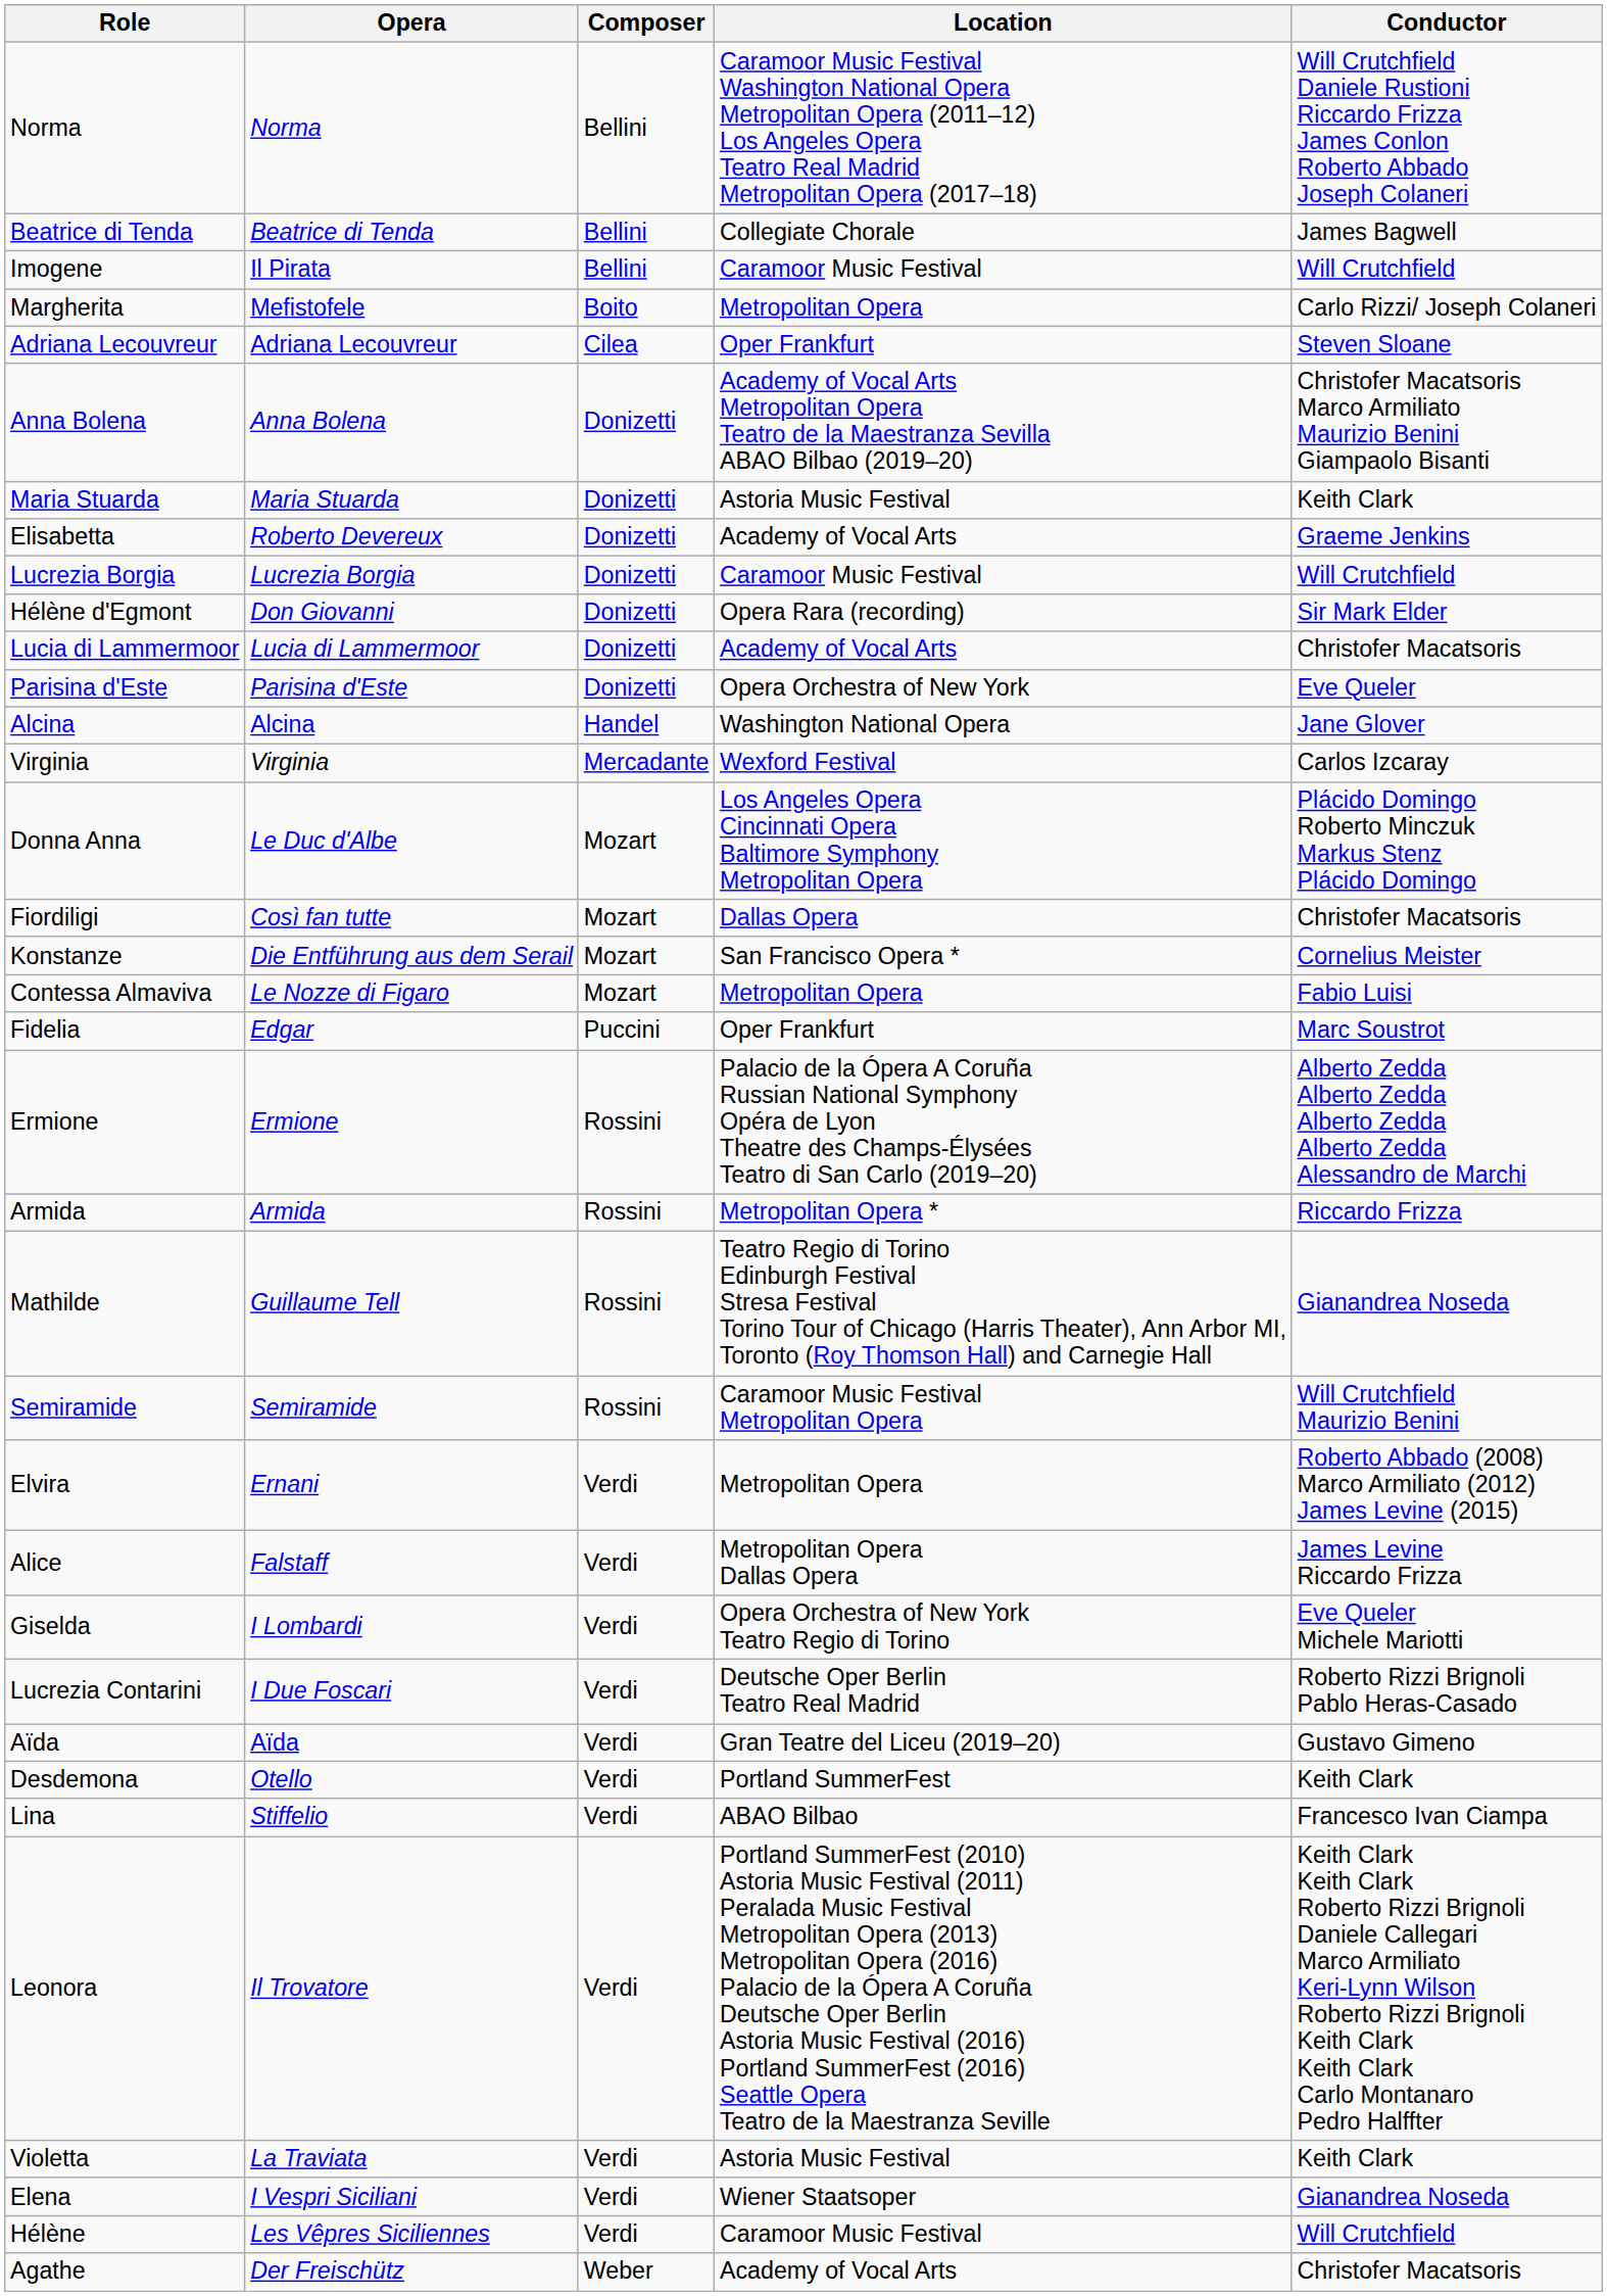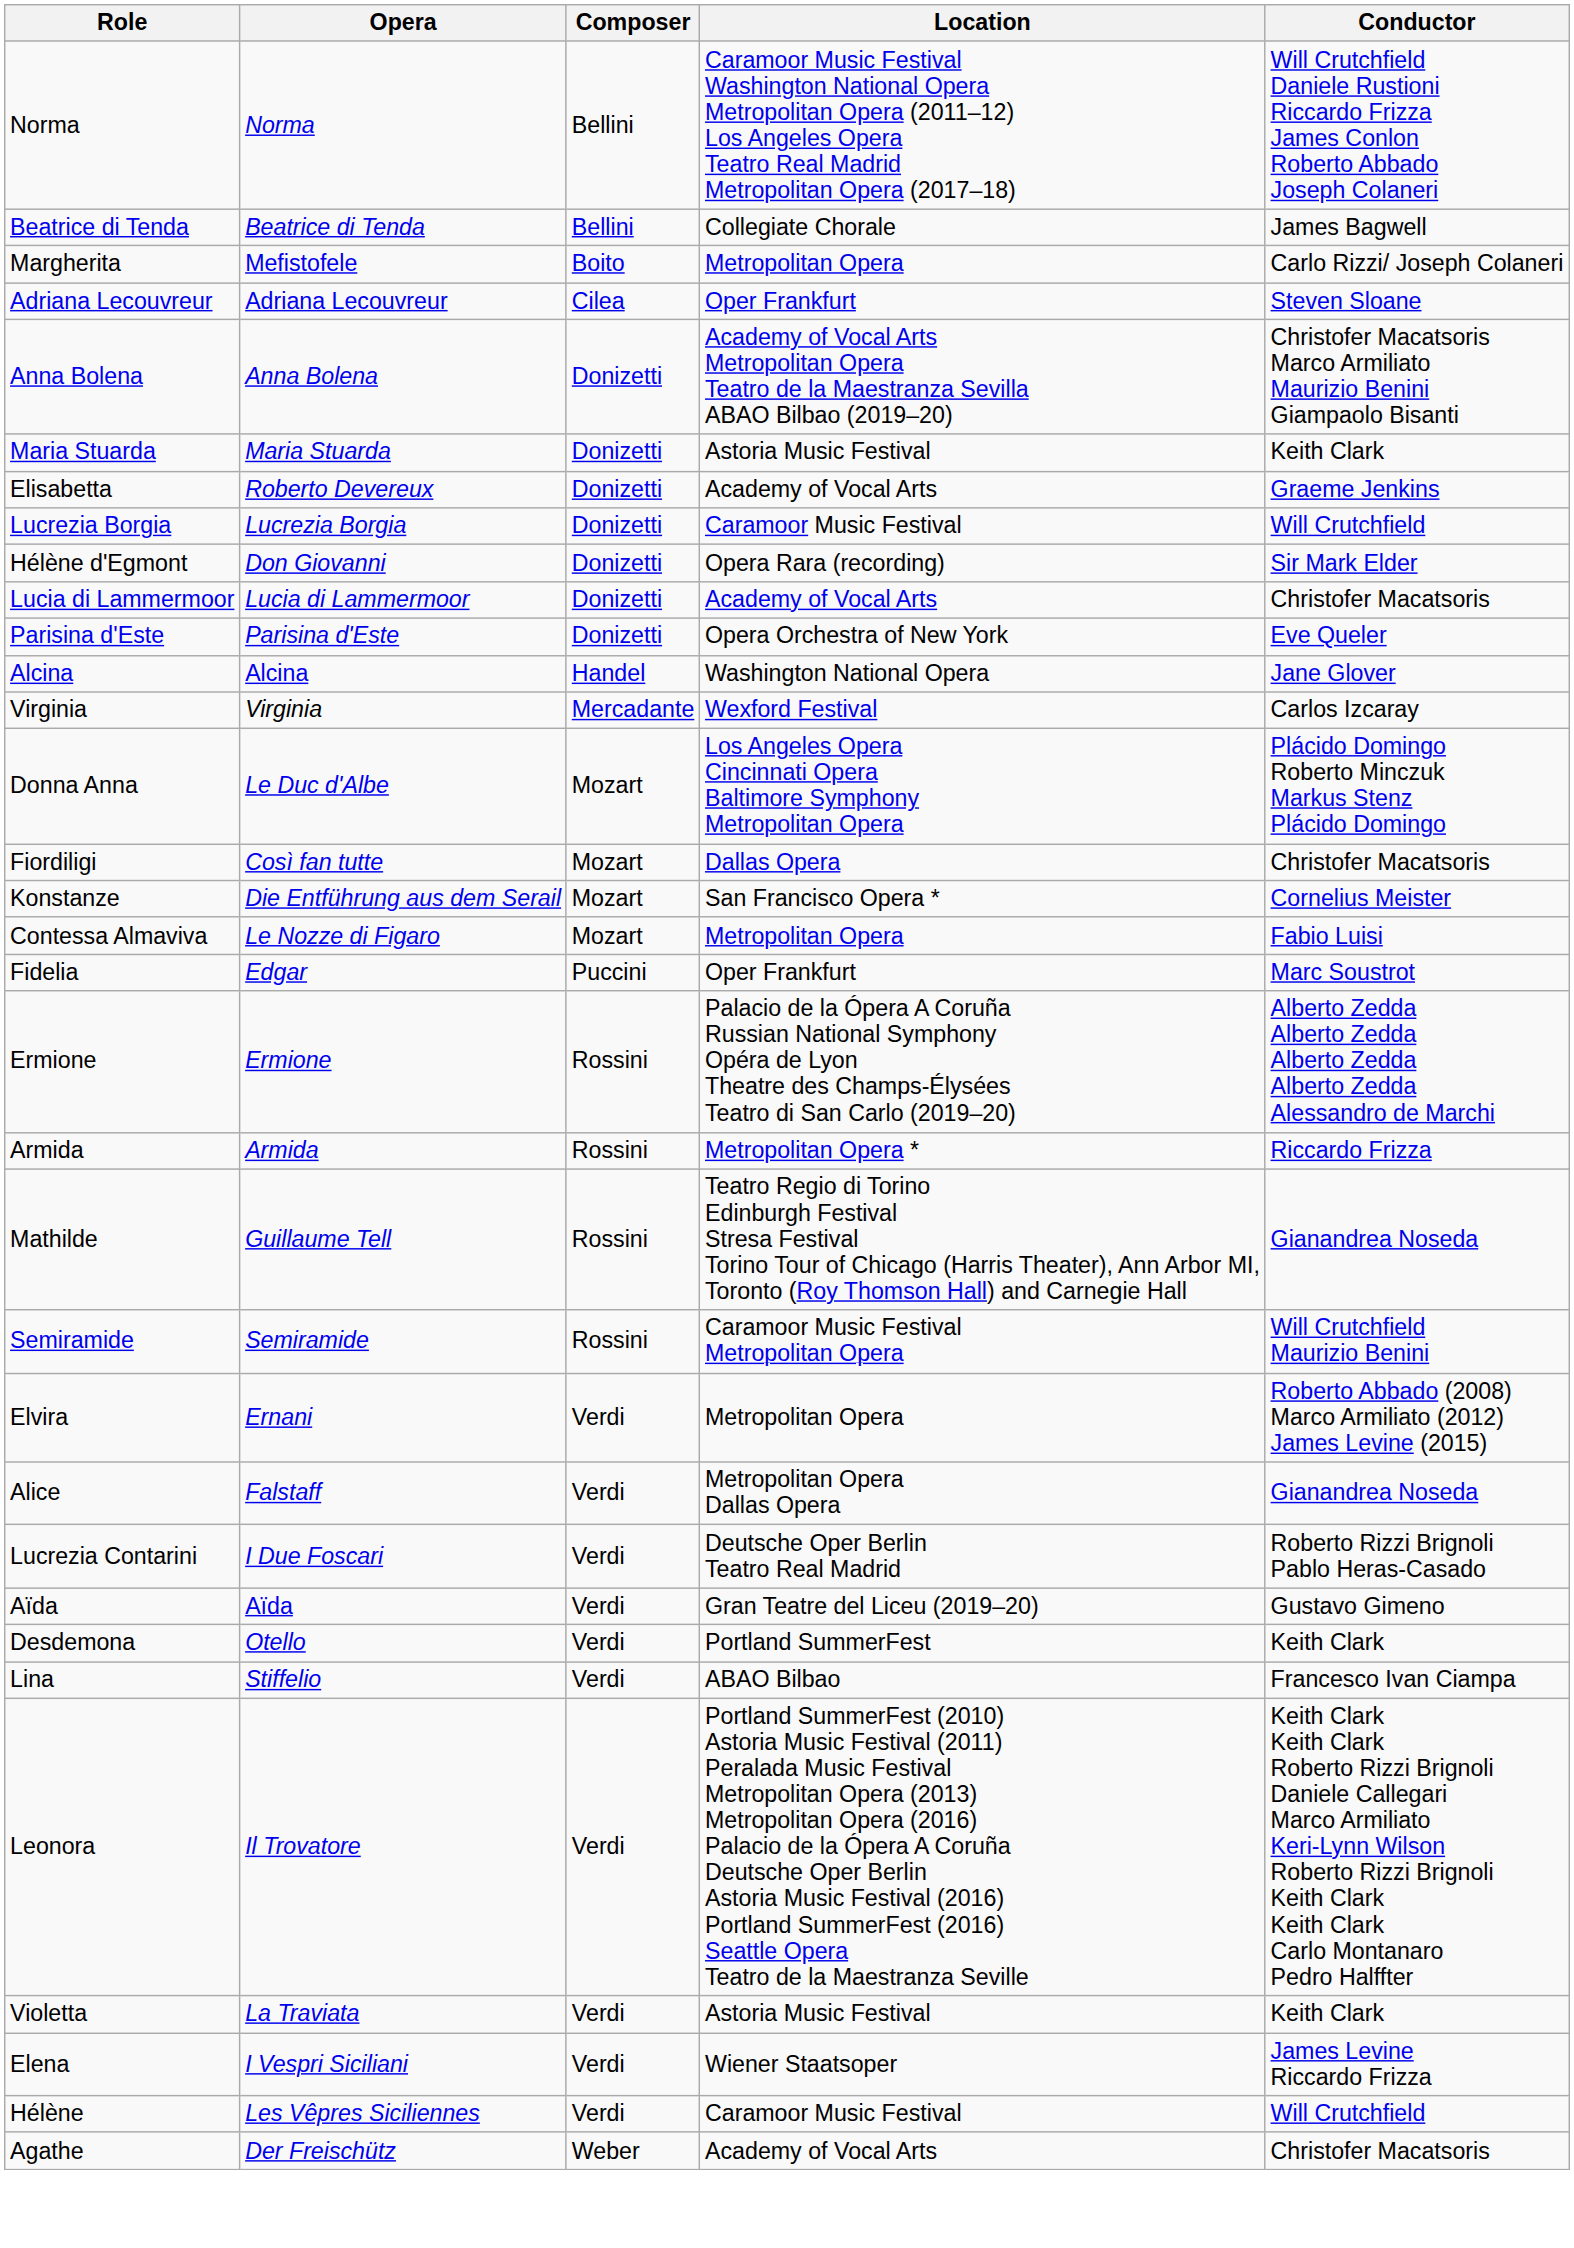 <table class="wikitable">
 <tr>
 <th>Role</th>
 <th>Opera</th>
 <th>Composer</th>
 <th>Location</th>
 <th>Conductor</th>
 </tr>
 <tr>
 <td>Norma</td>
 <td><a href='#'><em>Norma</em></a></td>
 <td>Bellini</td>
 <td><a href='#'>Caramoor Music Festival</a><br><a href='#'>Washington National Opera</a><br><a href='#'>Metropolitan Opera</a> (2011–12)<br><a href='#'>Los Angeles Opera</a><br><a href='#'>Teatro Real Madrid</a><br><a href='#'>Metropolitan Opera</a> (2017–18)</td>
 <td><a href='#'>Will Crutchfield</a><br><a href='#'>Daniele Rustioni</a><br><a href='#'>Riccardo Frizza</a><br><a href='#'>James Conlon</a><br><a href='#'>Roberto Abbado</a><br><a href='#'>Joseph Colaneri</a></td>
 </tr>
 <tr>
 <td><a href='#'>Beatrice di Tenda</a></td>
 <td><em><a href='#'>Beatrice di Tenda</a></em></td>
 <td><a href='#'>Bellini</a></td>
 <td>Collegiate Chorale</td>
 <td>James Bagwell</td>
-</tr>
-<tr>
-<td>Imogene</td>
-<td><a href='#'>Il Pirata</a></td>
-<td><a href='#'>Bellini</a></td>
-<td><a href='#'>Caramoor</a> Music Festival</td>
-<td><a href='#'>Will Crutchfield</a></td>
 </tr>
 <tr>
 <td>Margherita</td>
 <td><a href='#'>Mefistofele</a></td>
 <td><a href='#'>Boito</a></td>
 <td><a href='#'>Metropolitan Opera</a></td>
 <td>Carlo Rizzi/ Joseph Colaneri</td>
 </tr>
 <tr>
 <td><a href='#'>Adriana Lecouvreur</a></td>
 <td><a href='#'>Adriana Lecouvreur</a></td>
 <td><a href='#'>Cilea</a></td>
 <td><a href='#'>Oper Frankfurt</a></td>
 <td><a href='#'>Steven Sloane</a></td>
 </tr>
 <tr>
 <td><a href='#'>Anna Bolena</a></td>
 <td><em><a href='#'>Anna Bolena</a></em></td>
 <td><a href='#'>Donizetti</a></td>
 <td><a href='#'>Academy of Vocal Arts</a><br><a href='#'>Metropolitan Opera</a><br><a href='#'>Teatro de la Maestranza Sevilla</a><br>ABAO Bilbao (2019–20)</td>
 <td>Christofer Macatsoris<br>Marco Armiliato<br><a href='#'>Maurizio Benini</a><br>Giampaolo Bisanti</td>
 </tr>
 <tr>
 <td><a href='#'>Maria Stuarda</a></td>
 <td><em><a href='#'>Maria Stuarda</a></em></td>
 <td><a href='#'>Donizetti</a></td>
 <td>Astoria Music Festival</td>
 <td>Keith Clark</td>
 </tr>
 <tr>
 <td>Elisabetta</td>
 <td><em><a href='#'>Roberto Devereux</a></em></td>
 <td><a href='#'>Donizetti</a></td>
 <td>Academy of Vocal Arts</td>
 <td><a href='#'>Graeme Jenkins</a></td>
 </tr>
 <tr>
 <td><a href='#'>Lucrezia Borgia</a></td>
 <td><a href='#'><em>Lucrezia Borgia</em></a></td>
 <td><a href='#'>Donizetti</a></td>
 <td><a href='#'>Caramoor</a> Music Festival</td>
 <td><a href='#'>Will Crutchfield</a></td>
 </tr>
 <tr>
 <td>Hélène d'Egmont</td>
 <td><em><a href='#'>Don Giovanni</a></em></td>
 <td><a href='#'>Donizetti</a></td>
 <td>Opera Rara (recording)</td>
 <td><a href='#'>Sir Mark Elder</a></td>
 </tr>
 <tr>
 <td><a href='#'>Lucia di Lammermoor</a></td>
 <td><em><a href='#'>Lucia di Lammermoor</a></em></td>
 <td><a href='#'>Donizetti</a></td>
 <td><a href='#'>Academy of Vocal Arts</a></td>
 <td>Christofer Macatsoris</td>
 </tr>
 <tr>
 <td><a href='#'>Parisina d'Este</a></td>
 <td><a href='#'><em>Parisina d'Este</em></a></td>
 <td><a href='#'>Donizetti</a></td>
 <td>Opera Orchestra of New York</td>
 <td><a href='#'>Eve Queler</a></td>
 </tr>
 <tr>
 <td><a href='#'>Alcina</a></td>
 <td><a href='#'>Alcina</a></td>
 <td><a href='#'>Handel</a></td>
 <td>Washington National Opera</td>
 <td><a href='#'>Jane Glover</a></td>
 </tr>
 <tr>
 <td>Virginia</td>
 <td><em>Virginia</em></td>
 <td><a href='#'>Mercadante</a></td>
 <td><a href='#'>Wexford Festival</a></td>
 <td>Carlos Izcaray</td>
 </tr>
 <tr>
 <td>Donna Anna</td>
 <td><a href='#'><em>Le Duc d'Albe</em></a></td>
 <td>Mozart</td>
 <td><a href='#'>Los Angeles Opera</a><br><a href='#'>Cincinnati Opera</a><br><a href='#'>Baltimore Symphony</a><br><a href='#'>Metropolitan Opera</a></td>
 <td><a href='#'>Plácido Domingo</a><br>Roberto Minczuk<br><a href='#'>Markus Stenz</a><br><a href='#'>Plácido Domingo</a></td>
 </tr>
 <tr>
 <td>Fiordiligi</td>
 <td><em><a href='#'>Così fan tutte</a></em></td>
 <td>Mozart</td>
 <td><a href='#'>Dallas Opera</a></td>
 <td>Christofer Macatsoris</td>
 </tr>
 <tr>
 <td>Konstanze</td>
 <td><em><a href='#'>Die Entführung aus dem Serail</a></em></td>
 <td>Mozart</td>
 <td>San Francisco Opera *</td>
 <td><a href='#'>Cornelius Meister</a></td>
 </tr>
 <tr>
 <td>Contessa Almaviva</td>
 <td><a href='#'><em>Le Nozze di Figaro</em></a></td>
 <td>Mozart</td>
 <td><a href='#'>Metropolitan Opera</a></td>
 <td><a href='#'>Fabio Luisi</a></td>
 </tr>
 <tr>
 <td>Fidelia</td>
 <td><a href='#'><em>Edgar</em></a></td>
 <td>Puccini</td>
 <td>Oper Frankfurt</td>
 <td><a href='#'>Marc Soustrot</a></td>
 </tr>
 <tr>
 <td>Ermione</td>
 <td><em><a href='#'>Ermione</a></em></td>
 <td>Rossini</td>
 <td>Palacio de la Ópera A Coruña<br>Russian National Symphony<br>Opéra de Lyon<br>Theatre des Champs-Élysées<br>Teatro di San Carlo (2019–20)</td>
 <td><a href='#'>Alberto Zedda</a><br><a href='#'>Alberto Zedda</a><br><a href='#'>Alberto Zedda</a><br><a href='#'>Alberto Zedda</a><br><a href='#'>Alessandro de Marchi</a></td>
 </tr>
 <tr>
 <td>Armida</td>
 <td><a href='#'><em>Armida</em></a></td>
 <td>Rossini</td>
 <td><a href='#'>Metropolitan Opera</a> *</td>
 <td><a href='#'>Riccardo Frizza</a></td>
 </tr>
 <tr>
 <td>Mathilde</td>
 <td><a href='#'><em>Guillaume Tell</em></a></td>
 <td>Rossini</td>
 <td>Teatro Regio di Torino<br>Edinburgh Festival<br>Stresa Festival<br>Torino Tour of Chicago (Harris Theater), Ann Arbor MI,<br>Toronto (<a href='#'>Roy Thomson Hall</a>) and Carnegie Hall</td>
 <td><a href='#'>Gianandrea Noseda</a></td>
 </tr>
 <tr>
 <td><a href='#'>Semiramide</a></td>
 <td><em><a href='#'>Semiramide</a></em></td>
 <td>Rossini</td>
 <td>Caramoor Music Festival<br><a href='#'>Metropolitan Opera</a></td>
 <td><a href='#'>Will Crutchfield</a><br><a href='#'>Maurizio Benini</a></td>
 </tr>
 <tr>
 <td>Elvira</td>
 <td><em><a href='#'>Ernani</a></em></td>
 <td>Verdi</td>
 <td>Metropolitan Opera</td>
 <td><a href='#'>Roberto Abbado</a> (2008)<br>Marco Armiliato (2012)<br><a href='#'>James Levine</a> (2015)</td>
 </tr>
 <tr>
 <td>Alice</td>
 <td><a href='#'><em>Falstaff</em></a></td>
 <td>Verdi</td>
 <td>Metropolitan Opera<br>Dallas Opera</td>
-<td><a href='#'>James Levine</a><br>Riccardo Frizza</td>
-</tr>
-<tr>
-<td>Giselda</td>
-<td><a href='#'><em>I Lombardi</em></a></td>
-<td>Verdi</td>
-<td>Opera Orchestra of New York<br>Teatro Regio di Torino</td>
-<td><a href='#'>Eve Queler</a><br>Michele Mariotti</td>
+<td><a href='#'>Gianandrea Noseda</a></td>
 </tr>
 <tr>
 <td>Lucrezia Contarini</td>
 <td><a href='#'><em>I Due Foscari</em></a></td>
 <td>Verdi</td>
 <td>Deutsche Oper Berlin<br>Teatro Real Madrid</td>
 <td>Roberto Rizzi Brignoli<br>Pablo Heras-Casado</td>
 </tr>
 <tr>
 <td>Aïda</td>
 <td><a href='#'>Aïda</a></td>
 <td>Verdi</td>
 <td>Gran Teatre del Liceu (2019–20)</td>
 <td>Gustavo Gimeno</td>
 </tr>
 <tr>
 <td>Desdemona</td>
 <td><em><a href='#'>Otello</a></em></td>
 <td>Verdi</td>
 <td>Portland SummerFest</td>
 <td>Keith Clark</td>
 </tr>
 <tr>
 <td>Lina</td>
 <td><em><a href='#'>Stiffelio</a></em></td>
 <td>Verdi</td>
 <td>ABAO Bilbao</td>
 <td>Francesco Ivan Ciampa</td>
 </tr>
 <tr>
 <td>Leonora</td>
 <td><a href='#'><em>Il Trovatore</em></a></td>
 <td>Verdi</td>
 <td>Portland SummerFest (2010)<br>Astoria Music Festival (2011)<br>Peralada Music Festival<br>Metropolitan Opera (2013)<br>Metropolitan Opera (2016)<br>Palacio de la Ópera A Coruña<br>Deutsche Oper Berlin<br>Astoria Music Festival (2016)<br>Portland SummerFest (2016)<br><a href='#'>Seattle Opera</a><br>Teatro de la Maestranza Seville</td>
 <td>Keith Clark<br>Keith Clark<br>Roberto Rizzi Brignoli<br>Daniele Callegari<br>Marco Armiliato<br><a href='#'>Keri-Lynn Wilson</a><br>Roberto Rizzi Brignoli<br>Keith Clark<br>Keith Clark<br>Carlo Montanaro<br>Pedro Halffter</td>
 </tr>
 <tr>
 <td>Violetta</td>
 <td><a href='#'><em>La Traviata</em></a></td>
 <td>Verdi</td>
 <td>Astoria Music Festival</td>
 <td>Keith Clark</td>
 </tr>
 <tr>
 <td>Elena</td>
 <td><a href='#'><em>I Vespri Siciliani</em></a></td>
 <td>Verdi</td>
 <td>Wiener Staatsoper</td>
-<td><a href='#'>Gianandrea Noseda</a></td>
+<td><a href='#'>James Levine</a><br>Riccardo Frizza</td>
 </tr>
 <tr>
 <td>Hélène</td>
 <td><a href='#'><em>Les Vêpres Siciliennes</em></a></td>
 <td>Verdi</td>
 <td>Caramoor Music Festival</td>
 <td><a href='#'>Will Crutchfield</a></td>
 </tr>
 <tr>
 <td>Agathe</td>
 <td><em><a href='#'>Der Freischütz</a></em></td>
 <td>Weber</td>
 <td>Academy of Vocal Arts</td>
 <td>Christofer Macatsoris</td>
 </tr>
 </table>
